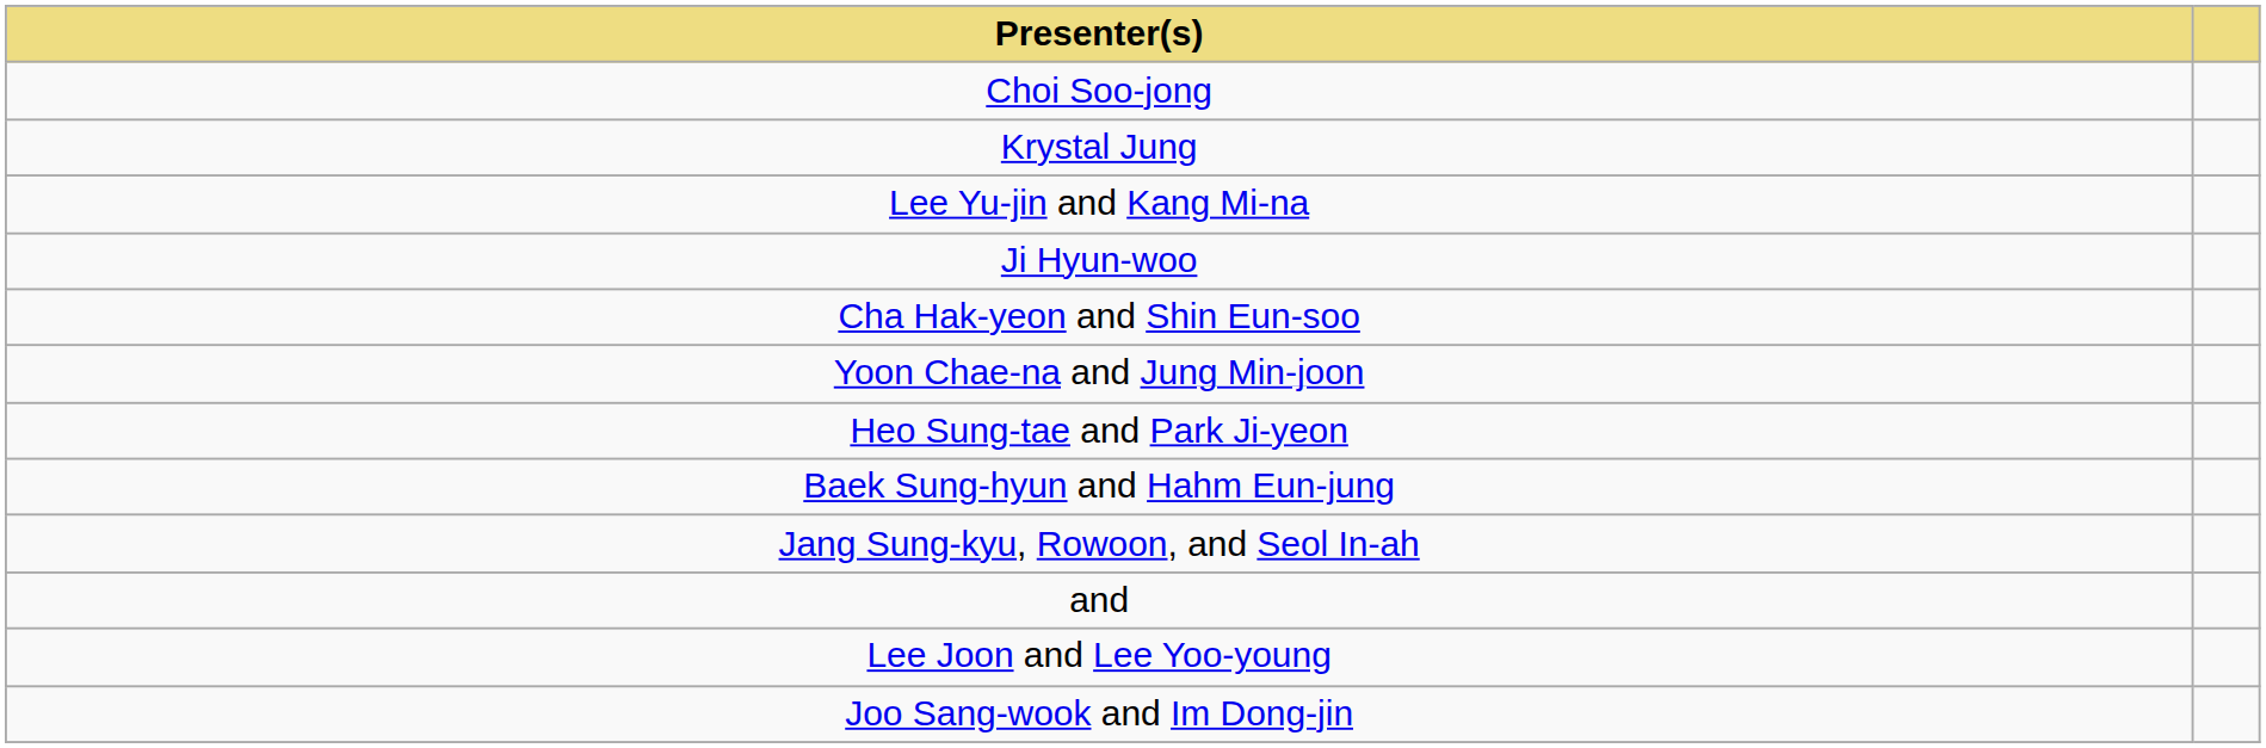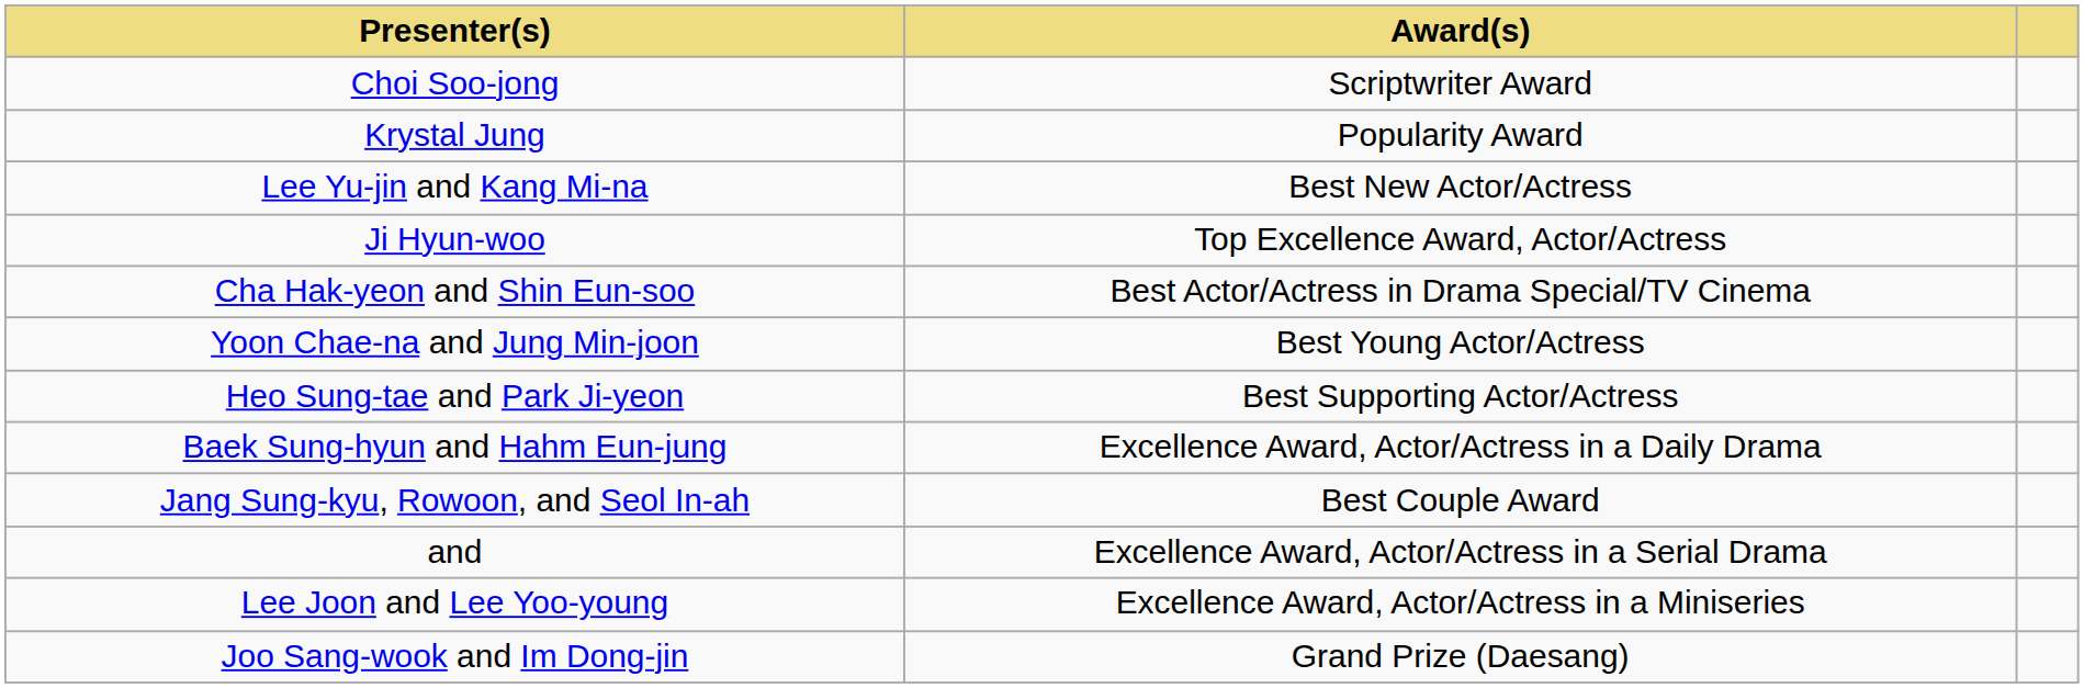 <table class="wikitable" style="text-align:center; width:80%">
 <tr>
 <th scope="col" style="background:#eedd82">Presenter(s)</th>
+<th scope="col" style="background:#eedd82">Award(s)</th>
 <th scope="col" class="unsortable" style="background:#eedd82; width:3%"></th>
 </tr>
 <tr>
 <td><a href='#'>Choi Soo-jong</a></td>
+<td>Scriptwriter Award</td>
 <td></td>
 </tr>
 <tr>
 <td><a href='#'>Krystal Jung</a></td>
+<td>Popularity Award</td>
 <td></td>
 </tr>
 <tr>
 <td><a href='#'>Lee Yu-jin</a> and <a href='#'>Kang Mi-na</a></td>
+<td>Best New Actor/Actress</td>
 <td></td>
 </tr>
 <tr>
 <td><a href='#'>Ji Hyun-woo</a></td>
+<td>Top Excellence Award, Actor/Actress</td>
 <td></td>
 </tr>
 <tr>
 <td><a href='#'>Cha Hak-yeon</a> and <a href='#'>Shin Eun-soo</a></td>
+<td>Best Actor/Actress in Drama Special/TV Cinema</td>
 <td></td>
 </tr>
 <tr>
 <td><a href='#'>Yoon Chae-na</a> and <a href='#'>Jung Min-joon</a></td>
+<td>Best Young Actor/Actress</td>
 <td></td>
 </tr>
 <tr>
 <td><a href='#'>Heo Sung-tae</a> and <a href='#'>Park Ji-yeon</a></td>
+<td>Best Supporting Actor/Actress</td>
 <td></td>
 </tr>
 <tr>
 <td><a href='#'>Baek Sung-hyun</a> and <a href='#'>Hahm Eun-jung</a></td>
+<td>Excellence Award, Actor/Actress in a Daily Drama</td>
 <td></td>
 </tr>
 <tr>
 <td><a href='#'>Jang Sung-kyu</a>, <a href='#'>Rowoon</a>, and <a href='#'>Seol In-ah</a></td>
+<td>Best Couple Award</td>
 <td></td>
 </tr>
 <tr>
 <td> and </td>
+<td>Excellence Award, Actor/Actress in a Serial Drama</td>
 <td></td>
 </tr>
 <tr>
 <td><a href='#'>Lee Joon</a> and <a href='#'>Lee Yoo-young</a></td>
+<td>Excellence Award, Actor/Actress in a Miniseries</td>
 <td></td>
 </tr>
 <tr>
 <td><a href='#'>Joo Sang-wook</a> and <a href='#'>Im Dong-jin</a></td>
+<td>Grand Prize (Daesang)</td>
 <td></td>
 </tr>
 </table>
